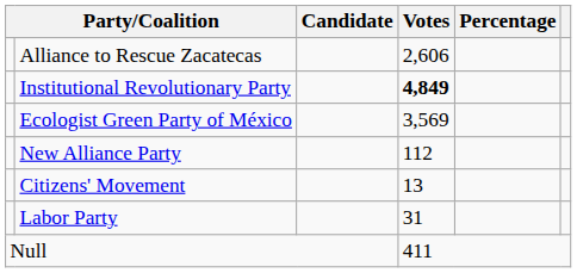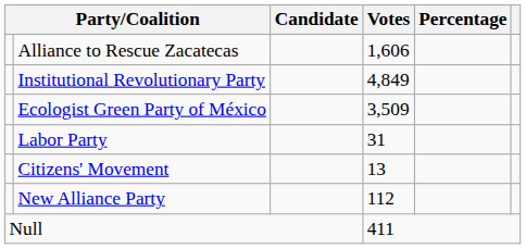 <table class="wikitable">
 <tr>
 <th colspan="2"><strong>Party/Coalition</strong></th>
 <th><strong>Candidate</strong></th>
 <th><strong>Votes</strong></th>
 <th><strong>Percentage</strong></th>
 <th></th>
 </tr>
 <tr>
 <td></td>
 <td>Alliance to Rescue Zacatecas</td>
 <td></td>
-<td>2,606</td>
+<td>1,606</td>
 <td></td>
 <td></td>
 </tr>
 <tr>
 <td></td>
 <td><a href='#'>Institutional Revolutionary Party</a></td>
 <td></td>
-<td><strong>4,849</strong></td>
+<td>4,849</td>
 <td></td>
 <td></td>
 </tr>
 <tr>
 <td></td>
 <td><a href='#'>Ecologist Green Party of México</a></td>
 <td></td>
-<td>3,569</td>
+<td>3,509</td>
 <td></td>
 <td></td>
 </tr>
 <tr>
 <td></td>
-<td><a href='#'>New Alliance Party</a></td>
+<td><a href='#'>Labor Party</a></td>
 <td></td>
-<td>112</td>
+<td>31</td>
 <td></td>
 <td></td>
 </tr>
 <tr>
 <td></td>
 <td><a href='#'>Citizens' Movement</a></td>
 <td></td>
 <td>13</td>
 <td></td>
 </tr>
 <tr>
 <td></td>
-<td><a href='#'>Labor Party</a></td>
+<td><a href='#'>New Alliance Party</a></td>
 <td></td>
-<td>31</td>
+<td>112</td>
 <td></td>
 <td></td>
 </tr>
 <tr>
 <td colspan="3">Null</td>
 <td colspan="3">411</td>
 </tr>
 </table>
